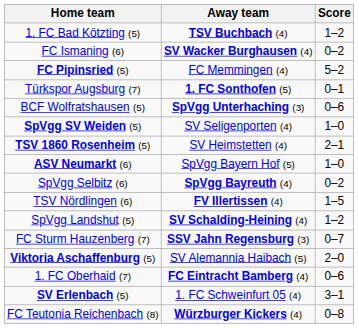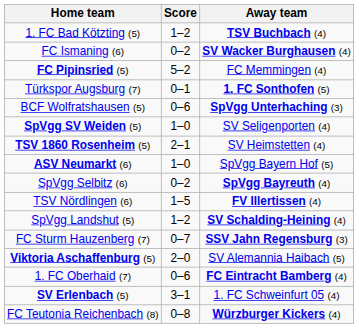 <table class="wikitable" style="text-align: center">
 <tr>
 <th>Home team</th>
+<th>Score</th>
 <th>Away team</th>
-<th>Score</th>
 </tr>
 <tr>
 <td><a href='#'>1. FC Bad Kötzting</a> <small>(5)</small></td>
+<td>1–2</td>
 <td><strong><a href='#'>TSV Buchbach</a></strong> <small>(4)</small></td>
-<td>1–2</td>
 </tr>
 <tr>
 <td><a href='#'>FC Ismaning</a> <small>(6)</small></td>
+<td>0–2</td>
 <td><strong><a href='#'>SV Wacker Burghausen</a></strong> <small>(4)</small></td>
-<td>0–2</td>
 </tr>
 <tr>
 <td><strong><a href='#'>FC Pipinsried</a></strong> <small>(5)</small></td>
+<td>5–2</td>
 <td><a href='#'>FC Memmingen</a> <small>(4)</small></td>
-<td>5–2</td>
 </tr>
 <tr>
 <td><a href='#'>Türkspor Augsburg</a> <small>(7)</small></td>
+<td>0–1</td>
 <td><strong><a href='#'>1. FC Sonthofen</a></strong> <small>(5)</small></td>
-<td>0–1</td>
 </tr>
 <tr>
 <td><a href='#'>BCF Wolfratshausen</a> <small>(5)</small></td>
+<td>0–6</td>
 <td><strong><a href='#'>SpVgg Unterhaching</a></strong> <small>(3)</small></td>
-<td>0–6</td>
 </tr>
 <tr>
 <td><strong><a href='#'>SpVgg SV Weiden</a></strong> <small>(5)</small></td>
+<td>1–0</td>
 <td><a href='#'>SV Seligenporten</a> <small>(4)</small></td>
-<td>1–0</td>
 </tr>
 <tr>
 <td><strong><a href='#'>TSV 1860 Rosenheim</a></strong> <small>(5)</small></td>
+<td>2–1</td>
 <td><a href='#'>SV Heimstetten</a> <small>(4)</small></td>
-<td>2–1</td>
 </tr>
 <tr>
 <td><strong><a href='#'>ASV Neumarkt</a></strong> <small>(6)</small></td>
+<td>1–0</td>
 <td><a href='#'>SpVgg Bayern Hof</a> <small>(5)</small></td>
-<td>1–0</td>
 </tr>
 <tr>
 <td><a href='#'>SpVgg Selbitz</a> <small>(6)</small></td>
+<td>0–2</td>
 <td><strong><a href='#'>SpVgg Bayreuth</a></strong> <small>(4)</small></td>
-<td>0–2</td>
 </tr>
 <tr>
 <td><a href='#'>TSV Nördlingen</a> <small>(6)</small></td>
+<td>1–5</td>
 <td><strong><a href='#'>FV Illertissen</a></strong> <small>(4)</small></td>
-<td>1–5</td>
 </tr>
 <tr>
 <td><a href='#'>SpVgg Landshut</a> <small>(5)</small></td>
+<td>1–2</td>
 <td><strong><a href='#'>SV Schalding-Heining</a></strong> <small>(4)</small></td>
-<td>1–2</td>
 </tr>
 <tr>
 <td><a href='#'>FC Sturm Hauzenberg</a> <small>(7)</small></td>
+<td>0–7</td>
 <td><strong><a href='#'>SSV Jahn Regensburg</a></strong> <small>(3)</small></td>
-<td>0–7</td>
 </tr>
 <tr>
 <td><strong><a href='#'>Viktoria Aschaffenburg</a></strong> <small>(5)</small></td>
+<td>2–0</td>
 <td><a href='#'>SV Alemannia Haibach</a> <small>(5)</small></td>
-<td>2–0</td>
 </tr>
 <tr>
 <td><a href='#'>1. FC Oberhaid</a> <small>(7)</small></td>
+<td>0–6</td>
 <td><strong><a href='#'>FC Eintracht Bamberg</a></strong> <small>(4)</small></td>
-<td>0–6</td>
 </tr>
 <tr>
 <td><strong><a href='#'>SV Erlenbach</a></strong> <small>(5)</small></td>
+<td>3–1</td>
 <td><a href='#'>1. FC Schweinfurt 05</a> <small>(4)</small></td>
-<td>3–1</td>
 </tr>
 <tr>
 <td><a href='#'>FC Teutonia Reichenbach</a> <small>(8)</small></td>
+<td>0–8</td>
 <td><strong><a href='#'>Würzburger Kickers</a></strong> <small>(4)</small></td>
-<td>0–8</td>
 </tr>
 </table>
